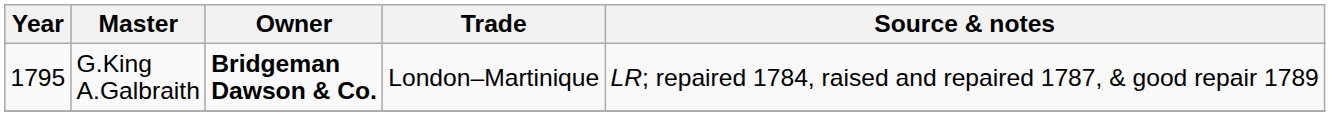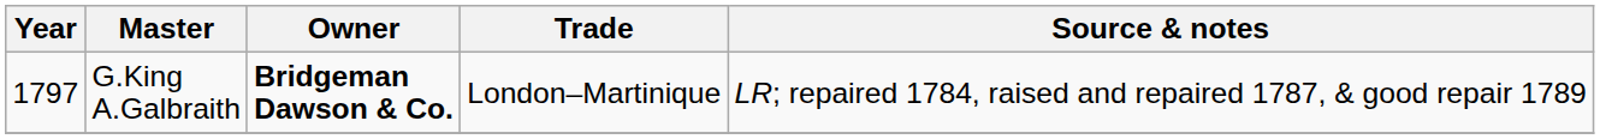 <table class=" wikitable">
 <tr>
 <th>Year</th>
 <th>Master</th>
 <th>Owner</th>
 <th>Trade</th>
 <th>Source & notes</th>
 </tr>
 <tr>
-<td>1795</td>
+<td>1797</td>
 <td>G.King<br>A.Galbraith</td>
 <td><strong>Bridgeman<br>Dawson & Co.</strong></td>
 <td>London–Martinique</td>
 <td><em>LR</em>; repaired 1784, raised and repaired 1787, & good repair 1789</td>
 </tr>
 <tr>
 </tr>
 </table>
